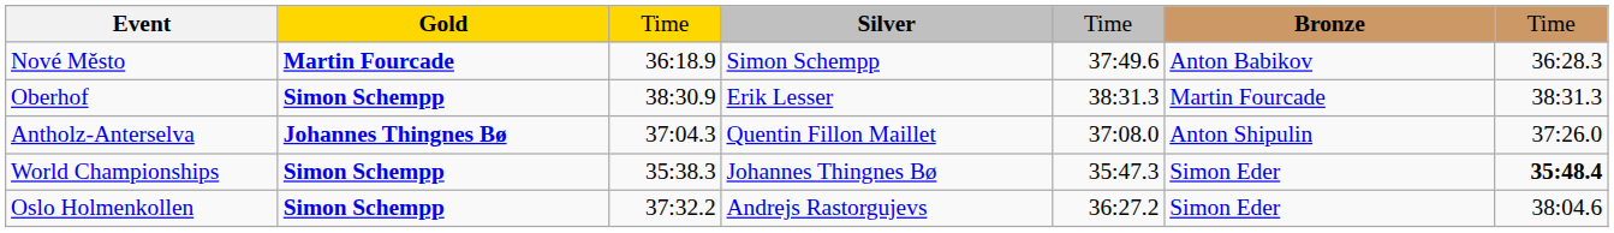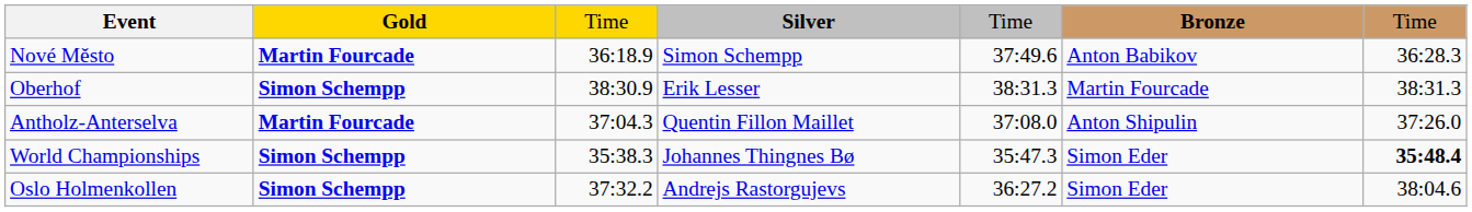 <table class="wikitable">
 <tr>
 <th width="180">Event</th>
 <th width="220" style="background:gold">Gold</th>
 <th width="70" style="background:gold;font-weight:normal">Time</th>
 <th width="220" style="background:silver">Silver</th>
 <th width="70" style="background:silver;font-weight:normal">Time</th>
 <th width="220" style="background:#CC9966">Bronze</th>
 <th width="70" style="background:#CC9966;font-weight:normal">Time</th>
 </tr>
 <tr>
 <td><a href='#'>Nové Město</a><br></td>
 <td><strong><a href='#'>Martin Fourcade</a></strong><br></td>
 <td align="right">36:18.9 <br> </td>
 <td><a href='#'>Simon Schempp</a><br></td>
 <td align="right">37:49.6 <br> </td>
 <td><a href='#'>Anton Babikov</a><br></td>
 <td align="right">36:28.3 <br> </td>
 </tr>
 <tr>
 <td><a href='#'>Oberhof</a><br></td>
 <td><strong><a href='#'>Simon Schempp</a></strong><br></td>
 <td align="right">38:30.9 <br> </td>
 <td><a href='#'>Erik Lesser</a><br></td>
 <td align="right">38:31.3 <br> </td>
 <td><a href='#'>Martin Fourcade</a><br></td>
 <td align="right">38:31.3 <br> </td>
 </tr>
 <tr>
 <td><a href='#'>Antholz-Anterselva</a><br></td>
-<td><strong><a href='#'>Johannes Thingnes Bø</a></strong><br></td>
+<td><strong><a href='#'>Martin Fourcade</a></strong><br></td>
 <td align="right">37:04.3 <br> </td>
 <td><a href='#'>Quentin Fillon Maillet</a><br></td>
 <td align="right">37:08.0 <br> </td>
 <td><a href='#'>Anton Shipulin</a><br></td>
 <td align="right">37:26.0 <br> </td>
 </tr>
 <tr>
 <td><a href='#'>World Championships</a><br></td>
 <td><strong><a href='#'>Simon Schempp</a></strong><br></td>
 <td align="right">35:38.3 <br> </td>
 <td><a href='#'>Johannes Thingnes Bø</a><br></td>
 <td align="right">35:47.3 <br> </td>
 <td><a href='#'>Simon Eder</a><br></td>
 <td align="right"><strong>35:48.4 <br> </strong></td>
 </tr>
 <tr>
 <td><a href='#'>Oslo Holmenkollen</a><br></td>
 <td><strong><a href='#'>Simon Schempp</a></strong><br></td>
 <td align="right">37:32.2 <br> </td>
 <td><a href='#'>Andrejs Rastorgujevs</a><br></td>
 <td align="right">36:27.2 <br> </td>
 <td><a href='#'>Simon Eder</a><br></td>
 <td align="right">38:04.6 <br> </td>
 </tr>
 </table>
